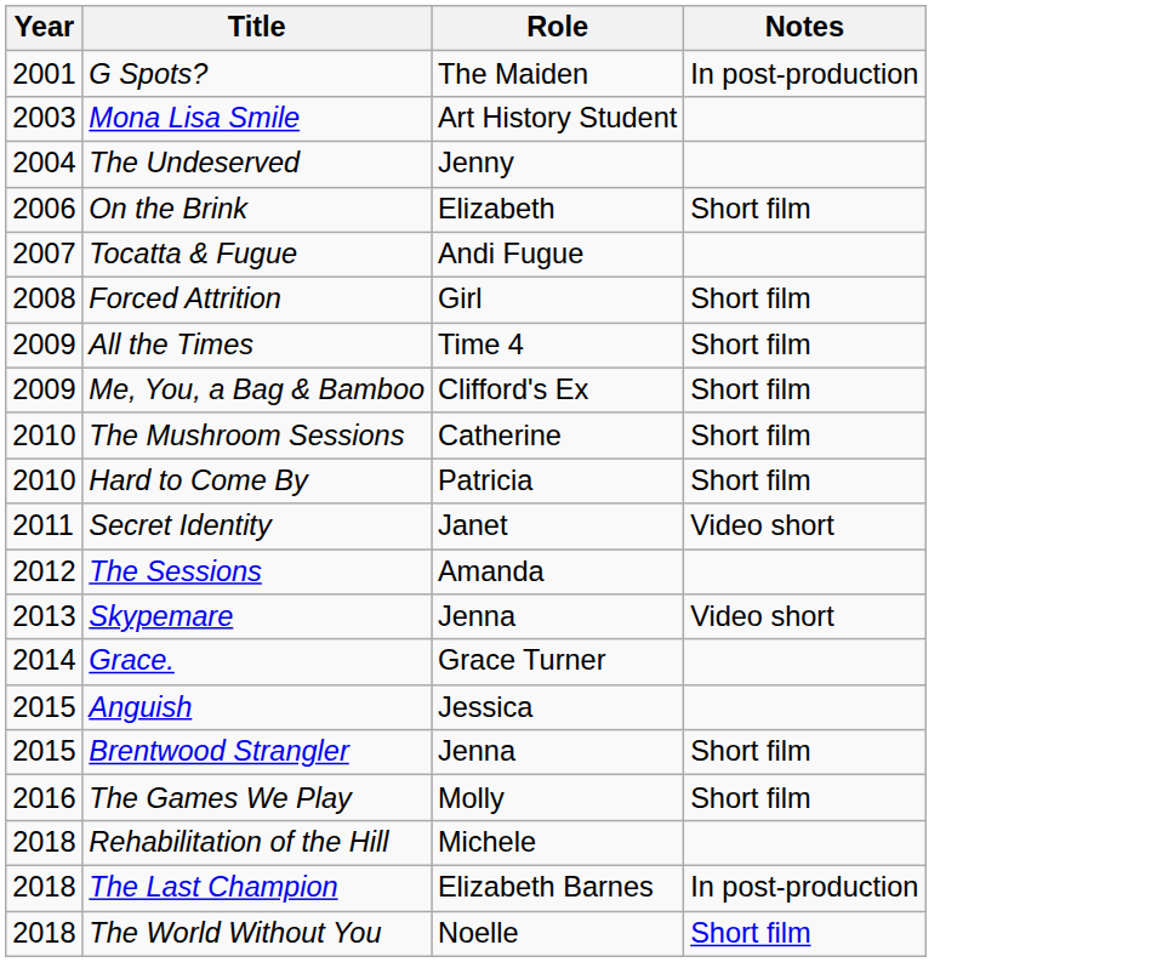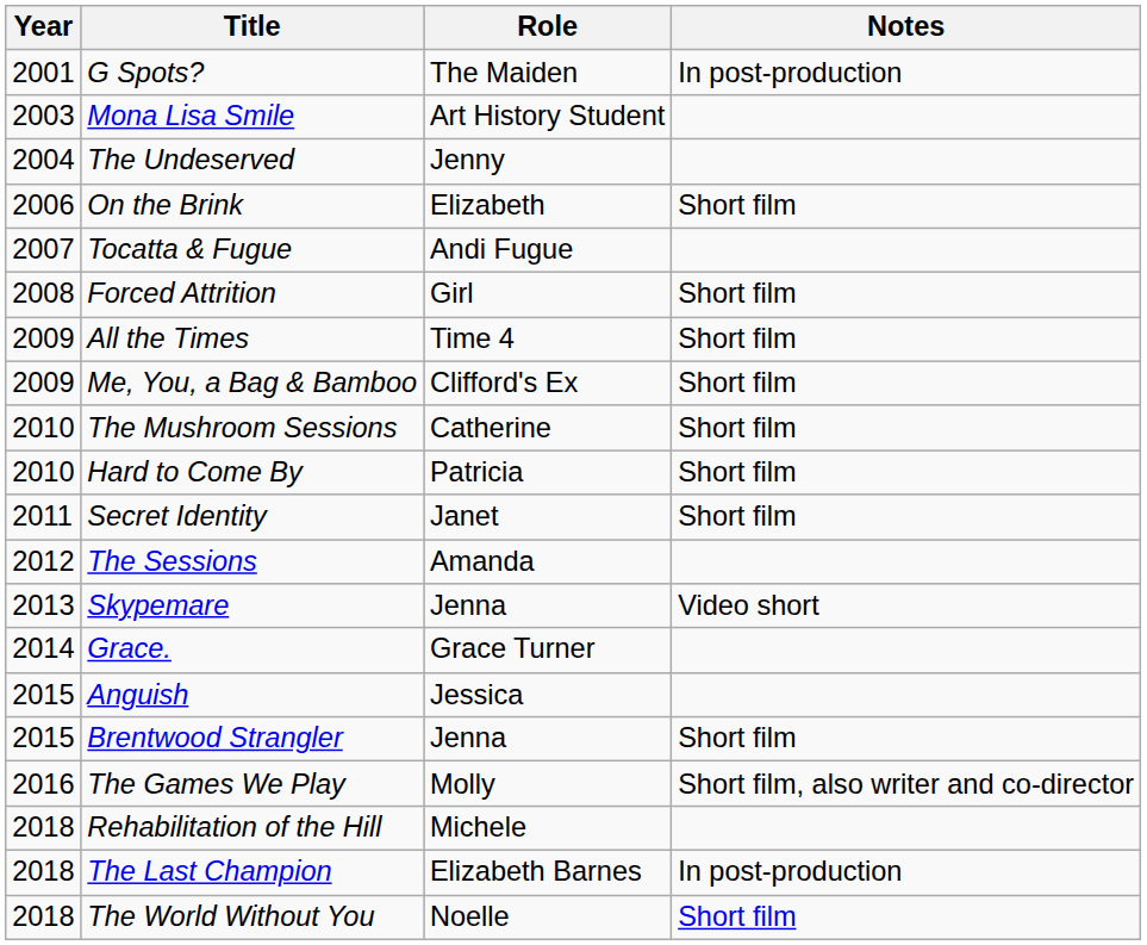 <table class="wikitable sortable">
 <tr>
 <th>Year</th>
 <th>Title</th>
 <th>Role</th>
 <th class="unsortable">Notes</th>
 </tr>
 <tr>
 <td>2001</td>
 <td><em>G Spots?</em></td>
 <td>The Maiden</td>
 <td>In post-production</td>
 </tr>
 <tr>
 <td>2003</td>
 <td><em><a href='#'>Mona Lisa Smile</a></em></td>
 <td>Art History Student</td>
 <td></td>
 </tr>
 <tr>
 <td>2004</td>
 <td><em>The Undeserved</em></td>
 <td>Jenny</td>
 <td></td>
 </tr>
 <tr>
 <td>2006</td>
 <td><em>On the Brink</em></td>
 <td>Elizabeth</td>
 <td>Short film</td>
 </tr>
 <tr>
 <td>2007</td>
 <td><em>Tocatta & Fugue</em></td>
 <td>Andi Fugue</td>
 <td></td>
 </tr>
 <tr>
 <td>2008</td>
 <td><em>Forced Attrition</em></td>
 <td>Girl</td>
 <td>Short film</td>
 </tr>
 <tr>
 <td>2009</td>
 <td><em>All the Times</em></td>
 <td>Time 4</td>
 <td>Short film</td>
 </tr>
 <tr>
 <td>2009</td>
 <td><em>Me, You, a Bag & Bamboo</em></td>
 <td>Clifford's Ex</td>
 <td>Short film</td>
 </tr>
 <tr>
 <td>2010</td>
 <td><em>The Mushroom Sessions</em></td>
 <td>Catherine</td>
 <td>Short film</td>
 </tr>
 <tr>
 <td>2010</td>
 <td><em>Hard to Come By</em></td>
 <td>Patricia</td>
 <td>Short film</td>
 </tr>
 <tr>
 <td>2011</td>
 <td><em>Secret Identity</em></td>
 <td>Janet</td>
-<td>Video short</td>
+<td>Short film</td>
 </tr>
 <tr>
 <td>2012</td>
 <td><em><a href='#'>The Sessions</a></em></td>
 <td>Amanda</td>
 <td></td>
 </tr>
 <tr>
 <td>2013</td>
 <td><em><a href='#'>Skypemare</a></em></td>
 <td>Jenna</td>
 <td>Video short</td>
 </tr>
 <tr>
 <td>2014</td>
 <td><em><a href='#'>Grace.</a></em></td>
 <td>Grace Turner</td>
 <td></td>
 </tr>
 <tr>
 <td>2015</td>
 <td><em><a href='#'>Anguish</a></em></td>
 <td>Jessica</td>
 <td></td>
 </tr>
 <tr>
 <td>2015</td>
 <td><em><a href='#'>Brentwood Strangler</a></em></td>
 <td>Jenna</td>
 <td>Short film</td>
 </tr>
 <tr>
 <td>2016</td>
 <td><em>The Games We Play</em></td>
 <td>Molly</td>
-<td>Short film</td>
+<td>Short film, also writer and co-director</td>
 </tr>
 <tr>
 <td>2018</td>
 <td><em>Rehabilitation of the Hill</em></td>
 <td>Michele</td>
 <td></td>
 </tr>
 <tr>
 <td>2018</td>
 <td><em><a href='#'>The Last Champion</a></em></td>
 <td>Elizabeth Barnes</td>
 <td>In post-production</td>
 </tr>
 <tr>
 <td>2018</td>
 <td><em>The World Without You</em></td>
 <td>Noelle</td>
 <td><a href='#'>Short film</a></td>
 </tr>
 </table>
